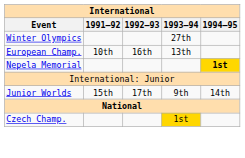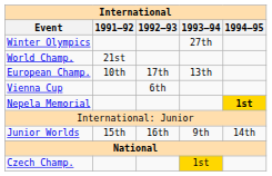 <table class="wikitable" style="text-align:center">
 <tr>
 <th style="background-color: #ffdead; " colspan=5 align=center>International</th>
 </tr>
 <tr>
 <th>Event</th>
 <th>1991–92</th>
 <th>1992–93</th>
 <th>1993–94</th>
 <th>1994–95</th>
 </tr>
 <tr>
 <td align=left><a href='#'>Winter Olympics</a></td>
 <td></td>
 <td></td>
 <td>27th</td>
 <td></td>
 </tr>
 <tr>
+<td align=left><a href='#'>World Champ.</a></td>
+<td>21st</td>
+<td></td>
+<td></td>
+<td></td>
+</tr>
+<tr>
 <td align=left><a href='#'>European Champ.</a></td>
 <td>10th</td>
-<td>16th</td>
+<td>17th</td>
 <td>13th</td>
+<td></td>
+</tr>
+<tr>
+<td align=left><a href='#'>Vienna Cup</a></td>
+<td></td>
+<td>6th</td>
+<td></td>
 <td></td>
 </tr>
 <tr>
 <td align=left><a href='#'>Nepela Memorial</a></td>
 <td></td>
 <td></td>
 <td></td>
 <td bgcolor=gold><strong>1st</strong></td>
 </tr>
 <tr>
 <td style="background-color: #ffdead; " colspan=5 align=center>International: Junior</td>
 </tr>
 <tr>
 <td align=left><a href='#'>Junior Worlds</a></td>
 <td>15th</td>
-<td>17th</td>
+<td>16th</td>
 <td>9th</td>
 <td>14th</td>
 </tr>
 <tr>
 <th style="background-color: #ffdead; " colspan=5 align=center>National</th>
 </tr>
 <tr>
 <td align=left><a href='#'>Czech Champ.</a></td>
 <td></td>
 <td></td>
 <td bgcolor=gold>1st</td>
 <td></td>
 </tr>
 </table>
